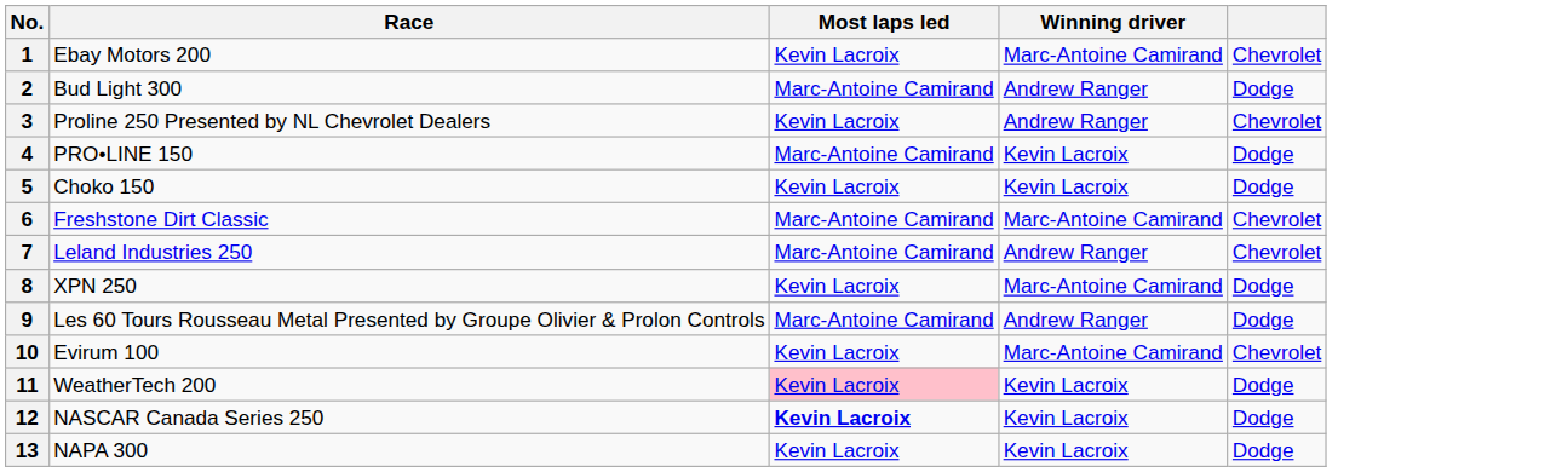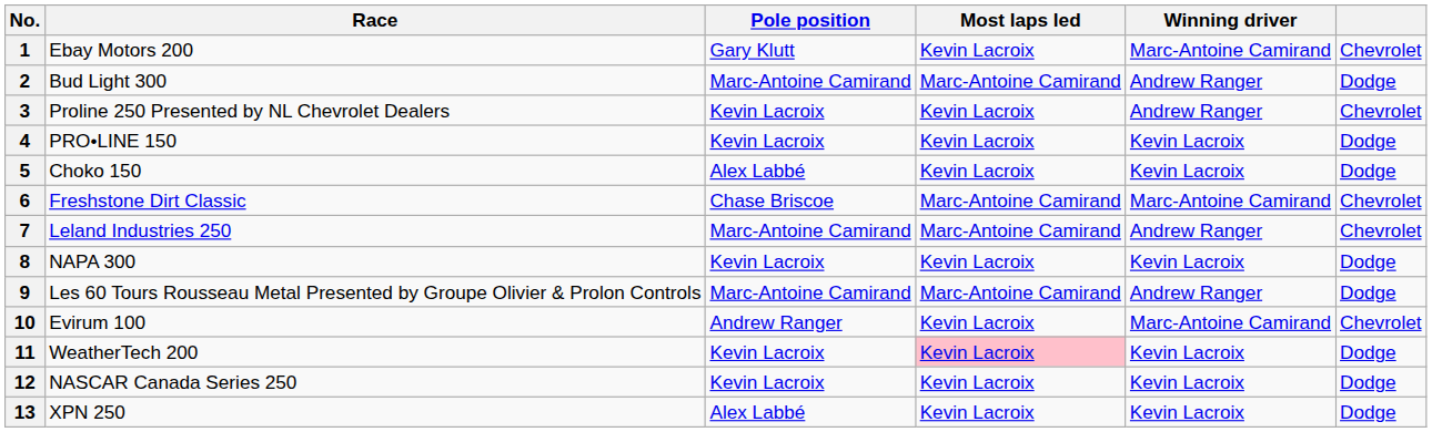 <table class="wikitable sortable" style="font-size:95%">
 <tr>
 <th>No.</th>
 <th>Race</th>
+<th><a href='#'>Pole position</a></th>
 <th>Most laps led</th>
 <th>Winning driver</th>
 <th></th>
 </tr>
 <tr>
 <th>1</th>
 <td>Ebay Motors 200</td>
+<td><a href='#'>Gary Klutt</a></td>
 <td><a href='#'>Kevin Lacroix</a></td>
 <td><a href='#'>Marc-Antoine Camirand</a></td>
 <td><a href='#'>Chevrolet</a></td>
 </tr>
 <tr>
 <th>2</th>
 <td>Bud Light 300</td>
 <td><a href='#'>Marc-Antoine Camirand</a></td>
+<td><a href='#'>Marc-Antoine Camirand</a></td>
 <td><a href='#'>Andrew Ranger</a></td>
 <td><a href='#'>Dodge</a></td>
 </tr>
 <tr>
 <th>3</th>
 <td>Proline 250 Presented by NL Chevrolet Dealers</td>
 <td><a href='#'>Kevin Lacroix</a></td>
+<td><a href='#'>Kevin Lacroix</a></td>
 <td><a href='#'>Andrew Ranger</a></td>
 <td><a href='#'>Chevrolet</a></td>
 </tr>
 <tr>
 <th>4</th>
 <td>PRO•LINE 150</td>
-<td><a href='#'>Marc-Antoine Camirand</a></td>
+<td><a href='#'>Kevin Lacroix</a></td>
+<td><a href='#'>Kevin Lacroix</a></td>
 <td><a href='#'>Kevin Lacroix</a></td>
 <td><a href='#'>Dodge</a></td>
 </tr>
 <tr>
 <th>5</th>
 <td>Choko 150</td>
+<td><a href='#'>Alex Labbé</a></td>
 <td><a href='#'>Kevin Lacroix</a></td>
 <td><a href='#'>Kevin Lacroix</a></td>
 <td><a href='#'>Dodge</a></td>
 </tr>
 <tr>
 <th>6</th>
 <td><a href='#'>Freshstone Dirt Classic</a></td>
+<td><a href='#'>Chase Briscoe</a></td>
 <td><a href='#'>Marc-Antoine Camirand</a></td>
 <td><a href='#'>Marc-Antoine Camirand</a></td>
 <td><a href='#'>Chevrolet</a></td>
 </tr>
 <tr>
 <th>7</th>
 <td><a href='#'>Leland Industries 250</a></td>
 <td><a href='#'>Marc-Antoine Camirand</a></td>
+<td><a href='#'>Marc-Antoine Camirand</a></td>
 <td><a href='#'>Andrew Ranger</a></td>
 <td><a href='#'>Chevrolet</a></td>
 </tr>
 <tr>
 <th>8</th>
-<td>XPN 250</td>
+<td>NAPA 300</td>
 <td><a href='#'>Kevin Lacroix</a></td>
-<td><a href='#'>Marc-Antoine Camirand</a></td>
+<td><a href='#'>Kevin Lacroix</a></td>
+<td><a href='#'>Kevin Lacroix</a></td>
 <td><a href='#'>Dodge</a></td>
 </tr>
 <tr>
 <th>9</th>
 <td>Les 60 Tours Rousseau Metal Presented by Groupe Olivier & Prolon Controls</td>
+<td><a href='#'>Marc-Antoine Camirand</a></td>
 <td><a href='#'>Marc-Antoine Camirand</a></td>
 <td><a href='#'>Andrew Ranger</a></td>
 <td><a href='#'>Dodge</a></td>
 </tr>
 <tr>
 <th>10</th>
 <td>Evirum 100</td>
+<td><a href='#'>Andrew Ranger</a></td>
 <td><a href='#'>Kevin Lacroix</a></td>
 <td><a href='#'>Marc-Antoine Camirand</a></td>
 <td><a href='#'>Chevrolet</a></td>
 </tr>
 <tr>
 <th>11</th>
 <td>WeatherTech 200</td>
+<td><a href='#'>Kevin Lacroix</a></td>
 <td style="background: pink;"><a href='#'>Kevin Lacroix</a></td>
 <td><a href='#'>Kevin Lacroix</a></td>
 <td><a href='#'>Dodge</a></td>
 </tr>
 <tr>
 <th>12</th>
 <td>NASCAR Canada Series 250</td>
-<td><strong><a href='#'>Kevin Lacroix</a></strong></td>
+<td><a href='#'>Kevin Lacroix</a></td>
+<td><a href='#'>Kevin Lacroix</a></td>
 <td><a href='#'>Kevin Lacroix</a></td>
 <td><a href='#'>Dodge</a></td>
 </tr>
 <tr>
 <th>13</th>
-<td>NAPA 300</td>
+<td>XPN 250</td>
+<td><a href='#'>Alex Labbé</a></td>
 <td><a href='#'>Kevin Lacroix</a></td>
 <td><a href='#'>Kevin Lacroix</a></td>
 <td><a href='#'>Dodge</a></td>
 </tr>
 </table>
